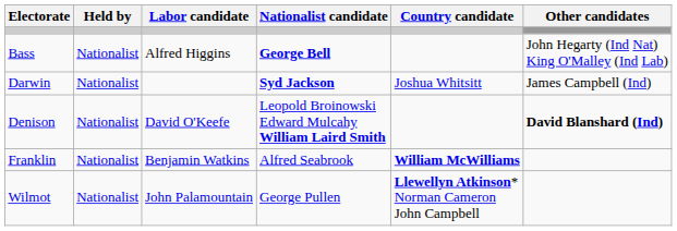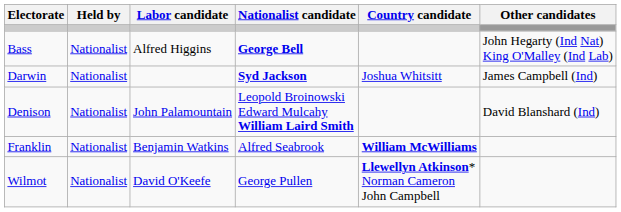 <table class="wikitable">
 <tr>
 <th>Electorate</th>
 <th>Held by</th>
 <th><a href='#'>Labor</a> candidate</th>
 <th><a href='#'>Nationalist</a> candidate</th>
 <th><a href='#'>Country</a> candidate</th>
 <th>Other candidates</th>
 </tr>
 <tr bgcolor="#cccccc">
 <td></td>
 <td></td>
 <td></td>
 <td></td>
 <td></td>
 <td bgcolor="#999999"></td>
 </tr>
 <tr>
 <td><a href='#'>Bass</a></td>
 <td><a href='#'>Nationalist</a></td>
 <td>Alfred Higgins</td>
 <td><strong><a href='#'>George Bell</a></strong></td>
 <td></td>
 <td>John Hegarty (<a href='#'>Ind</a> <a href='#'>Nat</a>)<br><a href='#'>King O'Malley</a> (<a href='#'>Ind</a> <a href='#'>Lab</a>)</td>
 </tr>
 <tr>
 <td><a href='#'>Darwin</a></td>
 <td><a href='#'>Nationalist</a></td>
 <td></td>
 <td><strong><a href='#'>Syd Jackson</a></strong></td>
 <td><a href='#'>Joshua Whitsitt</a></td>
 <td>James Campbell (<a href='#'>Ind</a>)</td>
 </tr>
 <tr>
 <td><a href='#'>Denison</a></td>
 <td><a href='#'>Nationalist</a></td>
-<td><a href='#'>David O'Keefe</a></td>
+<td><a href='#'>John Palamountain</a></td>
 <td><a href='#'>Leopold Broinowski</a><br><a href='#'>Edward Mulcahy</a><br><strong><a href='#'>William Laird Smith</a></strong></td>
 <td></td>
-<td><strong>David Blanshard (<a href='#'>Ind</a>)</strong></td>
+<td>David Blanshard (<a href='#'>Ind</a>)</td>
 </tr>
 <tr>
 <td><a href='#'>Franklin</a></td>
 <td><a href='#'>Nationalist</a></td>
 <td><a href='#'>Benjamin Watkins</a></td>
 <td><a href='#'>Alfred Seabrook</a></td>
 <td><strong><a href='#'>William McWilliams</a></strong></td>
 <td></td>
 </tr>
 <tr>
 <td><a href='#'>Wilmot</a></td>
 <td><a href='#'>Nationalist</a></td>
-<td><a href='#'>John Palamountain</a></td>
+<td><a href='#'>David O'Keefe</a></td>
 <td><a href='#'>George Pullen</a></td>
 <td><strong><a href='#'>Llewellyn Atkinson</a></strong>*<br><a href='#'>Norman Cameron</a><br>John Campbell</td>
 </tr>
 </table>
